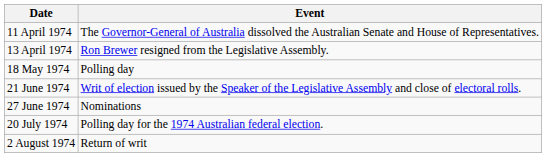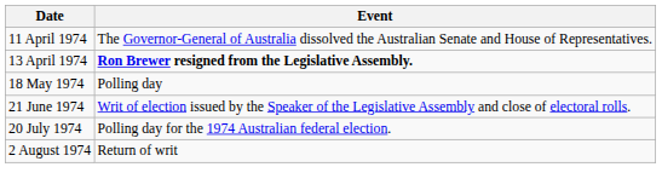 <table class="wikitable">
 <tr>
 <th>Date</th>
 <th>Event</th>
 </tr>
 <tr>
 <td>11 April 1974</td>
 <td>The <a href='#'>Governor-General of Australia</a> dissolved the Australian Senate and House of Representatives.</td>
 </tr>
 <tr>
 <td>13 April 1974</td>
-<td><a href='#'>Ron Brewer</a> resigned from the Legislative Assembly.</td>
+<td><strong><a href='#'>Ron Brewer</a> resigned from the Legislative Assembly.</strong></td>
 </tr>
 <tr>
 <td>18 May 1974</td>
 <td>Polling day</td>
 </tr>
 <tr>
 <td>21 June 1974</td>
 <td><a href='#'>Writ of election</a> issued by the <a href='#'>Speaker of the Legislative Assembly</a> and close of <a href='#'>electoral rolls</a>.</td>
 </tr>
 <tr>
-<td>27 June 1974</td>
-<td>Nominations</td>
-</tr>
-<tr>
 <td>20 July 1974</td>
 <td>Polling day for the <a href='#'>1974 Australian federal election</a>.</td>
 </tr>
 <tr>
 <td>2 August 1974</td>
 <td>Return of writ</td>
 </tr>
 </table>
